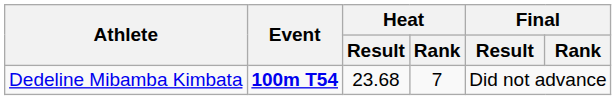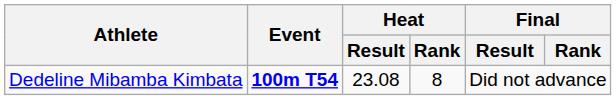 <table class="wikitable" style="font-size:90%">
 <tr>
 <th rowspan="2">Athlete</th>
 <th rowspan="2">Event</th>
 <th colspan="2">Heat</th>
 <th colspan="2">Final</th>
 </tr>
 <tr>
 <th>Result</th>
 <th>Rank</th>
 <th>Result</th>
 <th>Rank</th>
 </tr>
 <tr align=center>
 <td align=left><a href='#'>Dedeline Mibamba Kimbata</a></td>
 <td align=left><strong><a href='#'>100m T54</a></strong></td>
-<td>23.68</td>
-<td>7</td>
+<td>23.08</td>
+<td>8</td>
 <td colspan=2>Did not advance</td>
 </tr>
 </table>
